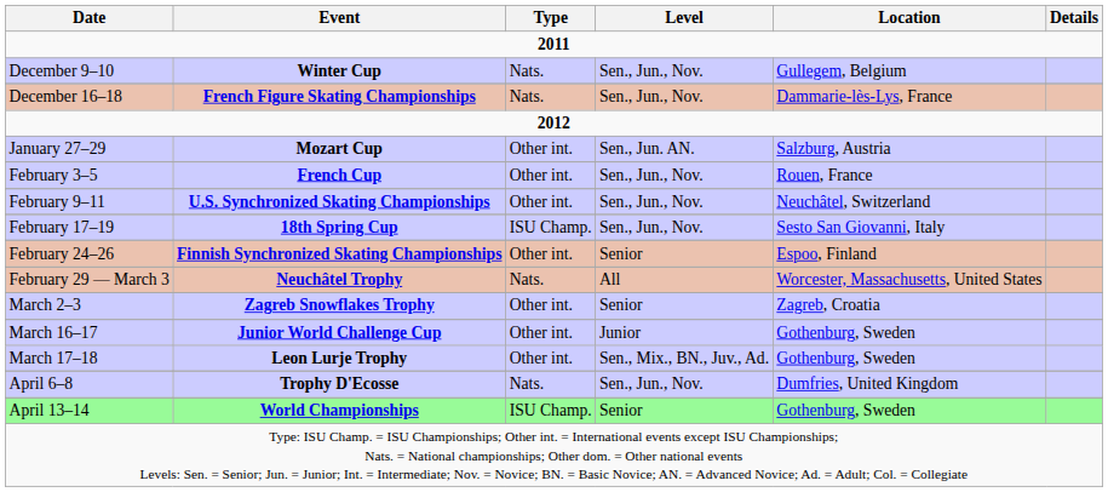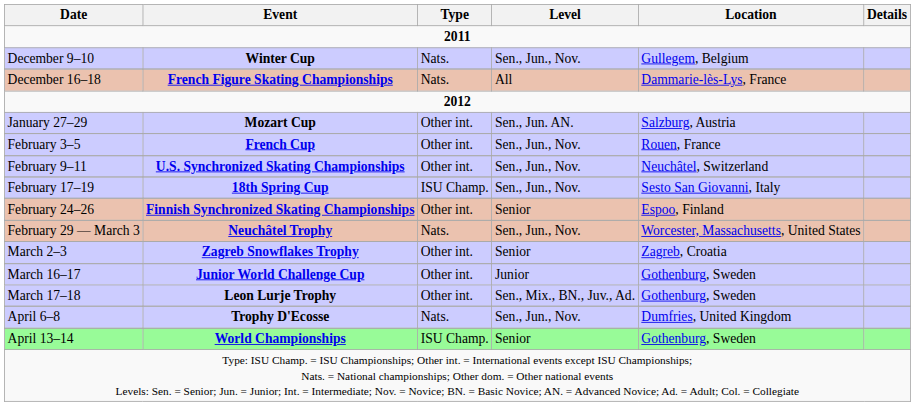 <table class="wikitable">
 <tr>
 <th>Date</th>
 <th>Event</th>
 <th>Type</th>
 <th>Level</th>
 <th>Location</th>
 <th>Details</th>
 </tr>
 <tr>
 <td colspan=7 align=center><strong>2011</strong></td>
 </tr>
 <tr bgcolor=CCCCFF>
 <td>December 9–10</td>
 <td align="center"><strong>Winter Cup</strong></td>
 <td>Nats.</td>
 <td>Sen., Jun., Nov.</td>
 <td><a href='#'>Gullegem</a>, Belgium</td>
 <td></td>
 </tr>
 <tr>
 </tr>
 <tr bgcolor=EBC2AF>
 <td>December 16–18</td>
 <td align="center"><strong><a href='#'>French Figure Skating Championships</a></strong></td>
 <td>Nats.</td>
-<td>Sen., Jun., Nov.</td>
+<td>All</td>
 <td><a href='#'>Dammarie-lès-Lys</a>, France</td>
 <td></td>
 </tr>
 <tr>
 <td colspan=7 align=center><strong>2012</strong></td>
 </tr>
 <tr bgcolor=CCCCFF>
 <td>January 27–29</td>
 <td align="center"><strong>Mozart Cup</strong></td>
 <td>Other int.</td>
 <td>Sen., Jun. AN.</td>
 <td><a href='#'>Salzburg</a>, Austria</td>
 <td></td>
 </tr>
 <tr>
 </tr>
 <tr bgcolor=CCCCFF>
 <td>February 3–5</td>
 <td align="center"><strong><a href='#'>French Cup</a></strong></td>
 <td>Other int.</td>
 <td>Sen., Jun., Nov.</td>
 <td><a href='#'>Rouen</a>, France</td>
 <td></td>
 </tr>
 <tr>
 </tr>
 <tr bgcolor=CCCCFF>
 <td>February 9–11</td>
 <td align="center"><strong><a href='#'>U.S. Synchronized Skating Championships</a></strong></td>
 <td>Other int.</td>
 <td>Sen., Jun., Nov.</td>
 <td><a href='#'>Neuchâtel</a>, Switzerland</td>
 <td></td>
 </tr>
 <tr>
 </tr>
 <tr bgcolor=CCCCFF>
 <td>February 17–19</td>
 <td align="center"><strong><a href='#'>18th Spring Cup</a></strong></td>
 <td>ISU Champ.</td>
 <td>Sen., Jun., Nov.</td>
 <td><a href='#'>Sesto San Giovanni</a>, Italy</td>
 <td></td>
 </tr>
 <tr>
 </tr>
 <tr bgcolor=EBC2AF>
 <td>February 24–26</td>
 <td align="center"><strong><a href='#'>Finnish Synchronized Skating Championships</a></strong></td>
 <td>Other int.</td>
 <td>Senior</td>
 <td><a href='#'>Espoo</a>, Finland</td>
 <td></td>
 </tr>
 <tr>
 </tr>
 <tr bgcolor=EBC2AF>
 <td>February 29 — March 3</td>
 <td align="center"><strong><a href='#'>Neuchâtel Trophy</a></strong></td>
 <td>Nats.</td>
-<td>All</td>
+<td>Sen., Jun., Nov.</td>
 <td><a href='#'>Worcester, Massachusetts</a>, United States</td>
 <td></td>
 </tr>
 <tr>
 </tr>
 <tr bgcolor=CCCCFF>
 <td>March 2–3</td>
 <td align="center"><strong><a href='#'>Zagreb Snowflakes Trophy</a></strong></td>
 <td>Other int.</td>
 <td>Senior</td>
 <td><a href='#'>Zagreb</a>, Croatia</td>
 <td></td>
 </tr>
 <tr>
 </tr>
 <tr bgcolor=CCCCFF>
 <td>March 16–17</td>
 <td align="center"><strong><a href='#'>Junior World Challenge Cup</a></strong></td>
 <td>Other int.</td>
 <td>Junior</td>
 <td><a href='#'>Gothenburg</a>, Sweden</td>
 <td></td>
 </tr>
 <tr bgcolor=CCCCFF>
 <td>March 17–18</td>
 <td align="center"><strong>Leon Lurje Trophy</strong></td>
 <td>Other int.</td>
 <td>Sen., Mix., BN., Juv., Ad.</td>
 <td><a href='#'>Gothenburg</a>, Sweden</td>
 <td></td>
 </tr>
 <tr>
 </tr>
 <tr bgcolor=CCCCFF>
 <td>April 6–8</td>
 <td align="center"><strong>Trophy D'Ecosse</strong></td>
 <td>Nats.</td>
 <td>Sen., Jun., Nov.</td>
 <td><a href='#'>Dumfries</a>, United Kingdom</td>
 <td></td>
 </tr>
 <tr>
 </tr>
 <tr bgcolor=98FB98>
 <td>April 13–14</td>
 <td align="center"><strong><a href='#'>World Championships</a></strong></td>
 <td>ISU Champ.</td>
 <td>Senior</td>
 <td><a href='#'>Gothenburg</a>, Sweden</td>
 <td></td>
 </tr>
 <tr>
 <td colspan="7" align="center"><small>Type: ISU Champ. = ISU Championships; Other int. = International events except ISU Championships; <br> Nats. = National championships; Other dom. = Other national events <br> Levels: Sen. = Senior; Jun. = Junior; Int. = Intermediate; Nov. = Novice; BN. = Basic Novice; AN. = Advanced Novice; Ad. = Adult; Col. = Collegiate</small></td>
 </tr>
 </table>
